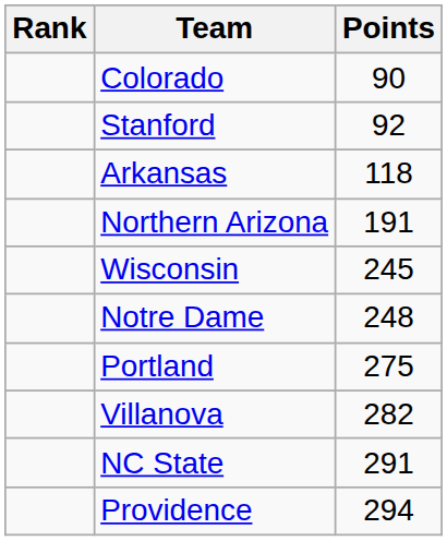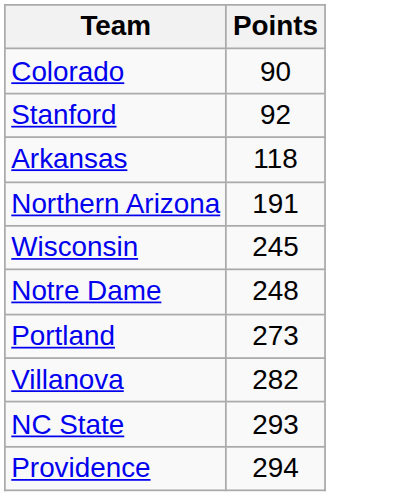 <table class="wikitable sortable" style="text-align:center">
 <tr>
-<th>Rank</th>
 <th>Team</th>
 <th>Points</th>
 </tr>
 <tr>
-<td></td>
 <td align=left><a href='#'>Colorado</a></td>
 <td>90</td>
 </tr>
 <tr>
-<td></td>
 <td align=left><a href='#'>Stanford</a></td>
 <td>92</td>
 </tr>
 <tr>
-<td></td>
 <td align=left><a href='#'>Arkansas</a></td>
 <td>118</td>
 </tr>
 <tr>
-<td></td>
 <td align=left><a href='#'>Northern Arizona</a></td>
 <td>191</td>
 </tr>
 <tr>
-<td></td>
 <td align=left><a href='#'>Wisconsin</a></td>
 <td>245</td>
 </tr>
 <tr>
-<td></td>
 <td align=left><a href='#'>Notre Dame</a></td>
 <td>248</td>
 </tr>
 <tr>
-<td></td>
 <td align=left><a href='#'>Portland</a></td>
-<td>275</td>
+<td>273</td>
 </tr>
 <tr>
-<td></td>
 <td align=left><a href='#'>Villanova</a></td>
 <td>282</td>
 </tr>
 <tr>
-<td></td>
 <td align=left><a href='#'>NC State</a></td>
-<td>291</td>
+<td>293</td>
 </tr>
 <tr>
-<td></td>
 <td align=left><a href='#'>Providence</a></td>
 <td>294</td>
 </tr>
 </table>
